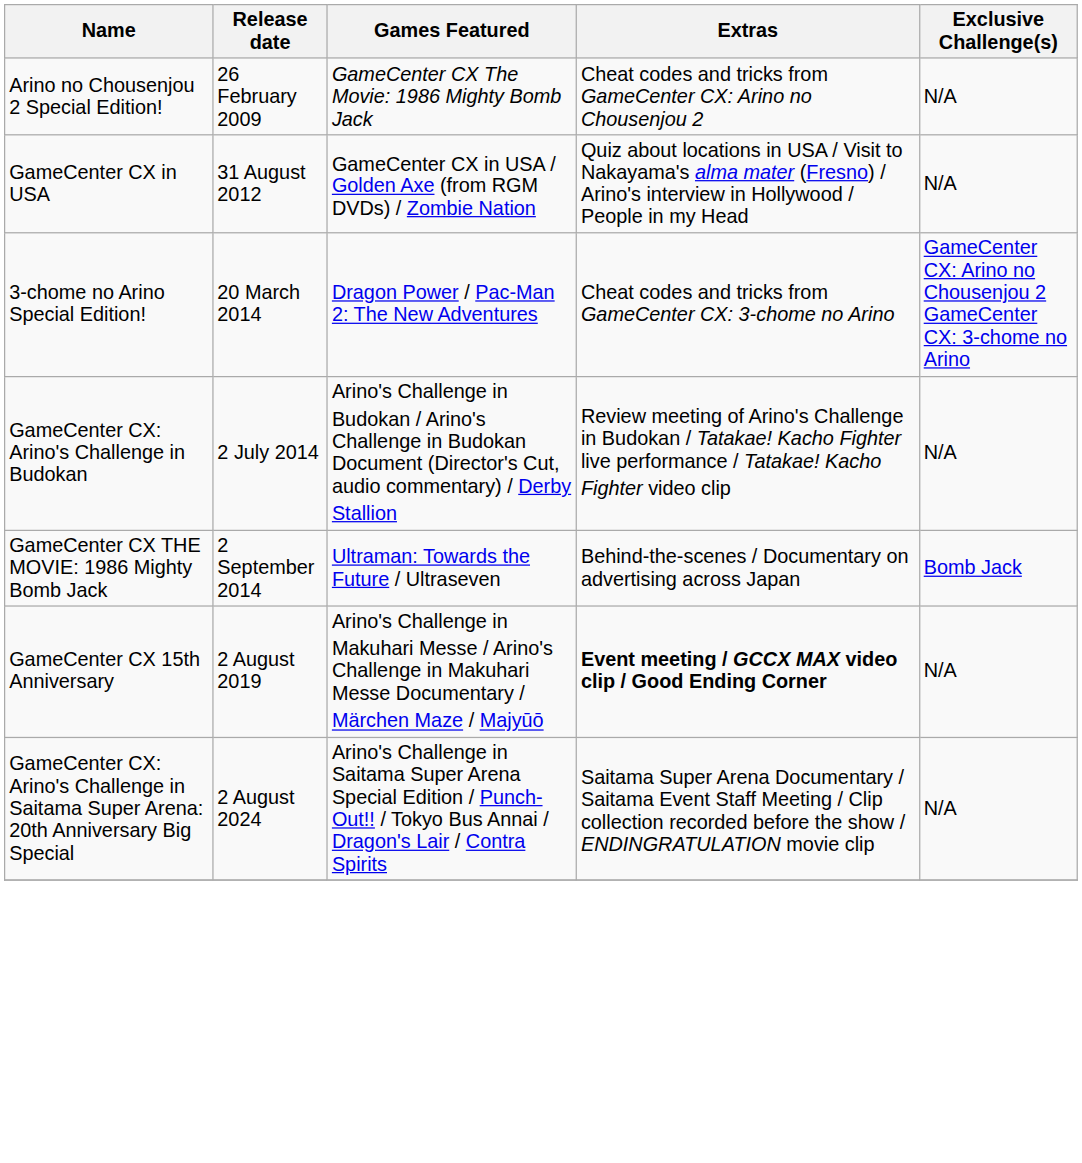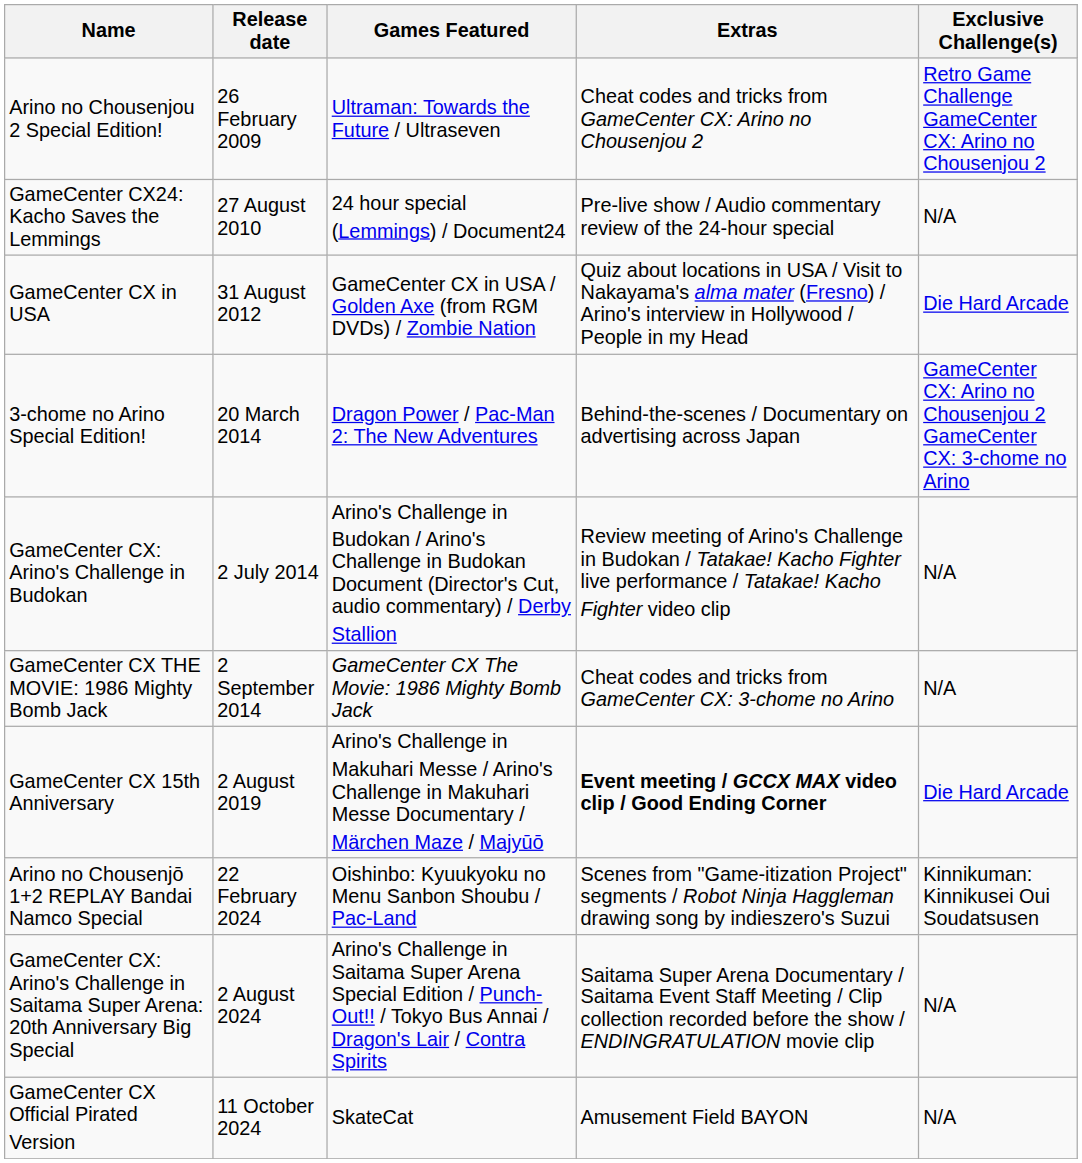 <table class="wikitable" style="width:98%;">
 <tr>
 <th>Name</th>
 <th>Release date</th>
 <th>Games Featured</th>
 <th>Extras</th>
 <th>Exclusive Challenge(s)</th>
 </tr>
 <tr>
 <td>Arino no Chousenjou 2 Special Edition!</td>
 <td>26 February 2009</td>
-<td><em>GameCenter CX The Movie: 1986 Mighty Bomb Jack</em></td>
+<td><a href='#'>Ultraman: Towards the Future</a> / Ultraseven</td>
 <td>Cheat codes and tricks from <em>GameCenter CX: Arino no Chousenjou 2</em></td>
+<td><a href='#'>Retro Game Challenge</a><br><a href='#'>GameCenter CX: Arino no Chousenjou 2</a></td>
+</tr>
+<tr>
+<td>GameCenter CX24: Kacho Saves the Lemmings</td>
+<td>27 August 2010</td>
+<td>24 hour special (<a href='#'>Lemmings</a>) / Document24 <sup></sup></td>
+<td>Pre-live show / Audio commentary review of the 24-hour special</td>
 <td>N/A</td>
 </tr>
 <tr>
 <td>GameCenter CX in USA</td>
 <td>31 August 2012</td>
 <td>GameCenter CX in USA <sup></sup> / <a href='#'>Golden Axe</a> (from RGM DVDs) / <a href='#'>Zombie Nation</a></td>
 <td>Quiz about locations in USA / Visit to Nakayama's <em><a href='#'>alma mater</a></em> (<a href='#'>Fresno</a>) / Arino's interview in Hollywood / People in my Head</td>
-<td>N/A</td>
+<td><a href='#'>Die Hard Arcade</a></td>
 </tr>
 <tr>
 <td>3-chome no Arino Special Edition!</td>
 <td>20 March 2014</td>
 <td><a href='#'>Dragon Power</a> / <a href='#'>Pac-Man 2: The New Adventures</a></td>
-<td>Cheat codes and tricks from <em>GameCenter CX: 3-chome no Arino</em></td>
+<td>Behind-the-scenes / Documentary on advertising across Japan</td>
 <td><a href='#'>GameCenter CX: Arino no Chousenjou 2</a><br><a href='#'>GameCenter CX: 3-chome no Arino</a></td>
 </tr>
 <tr>
 <td>GameCenter CX: Arino's Challenge in Budokan</td>
 <td>2 July 2014</td>
 <td>Arino's Challenge in Budokan <sup></sup> / Arino's Challenge in Budokan Document (Director's Cut, audio commentary) / <a href='#'>Derby Stallion</a> <sup></sup></td>
 <td>Review meeting of Arino's Challenge in Budokan / <em>Tatakae! Kacho Fighter</em> live performance / <em>Tatakae! Kacho Fighter</em> video clip <sup></sup></td>
 <td>N/A</td>
 </tr>
 <tr>
 <td>GameCenter CX THE MOVIE: 1986 Mighty Bomb Jack</td>
 <td>2 September 2014</td>
-<td><a href='#'>Ultraman: Towards the Future</a> / Ultraseven</td>
-<td>Behind-the-scenes / Documentary on advertising across Japan</td>
-<td><a href='#'>Bomb Jack</a></td>
+<td><em>GameCenter CX The Movie: 1986 Mighty Bomb Jack</em></td>
+<td>Cheat codes and tricks from <em>GameCenter CX: 3-chome no Arino</em></td>
+<td>N/A</td>
 </tr>
 <tr>
 <td>GameCenter CX 15th Anniversary</td>
 <td>2 August 2019</td>
 <td>Arino's Challenge in Makuhari Messe <sup></sup> / Arino's Challenge in Makuhari Messe Documentary / <a href='#'>Märchen Maze</a> <sup></sup> / <a href='#'>Majyūō</a></td>
 <td><strong>Event meeting / <em>GCCX MAX</em> video clip / Good Ending Corner</strong></td>
-<td>N/A</td>
+<td><a href='#'>Die Hard Arcade</a></td>
+</tr>
+<tr>
+<td>Arino no Chousenjō 1+2 REPLAY Bandai Namco Special</td>
+<td>22 February 2024</td>
+<td>Oishinbo: Kyuukyoku no Menu Sanbon Shoubu / <a href='#'>Pac-Land</a></td>
+<td>Scenes from "Game-itization Project" segments / <em>Robot Ninja Haggleman</em> drawing song by indieszero's Suzui</td>
+<td>Kinnikuman: Kinnikusei Oui Soudatsusen</td>
 </tr>
 <tr>
 <td>GameCenter CX: Arino's Challenge in Saitama Super Arena: 20th Anniversary Big Special</td>
 <td>2 August 2024</td>
 <td>Arino's Challenge in Saitama Super Arena Special Edition / <a href='#'>Punch-Out!!</a> / Tokyo Bus Annai / <a href='#'>Dragon's Lair</a> / <a href='#'>Contra Spirits</a></td>
 <td>Saitama Super Arena Documentary <sup></sup> / Saitama Event Staff Meeting / Clip collection recorded before the show / <em>ENDINGRATULATION</em> movie clip</td>
 <td>N/A</td>
 </tr>
 <tr>
+<td>GameCenter CX Official Pirated Version<sup></sup></td>
+<td>11 October 2024</td>
+<td>SkateCat</td>
+<td>Amusement Field BAYON</td>
+<td>N/A</td>
+</tr>
+<tr>
 </tr>
 </table>
